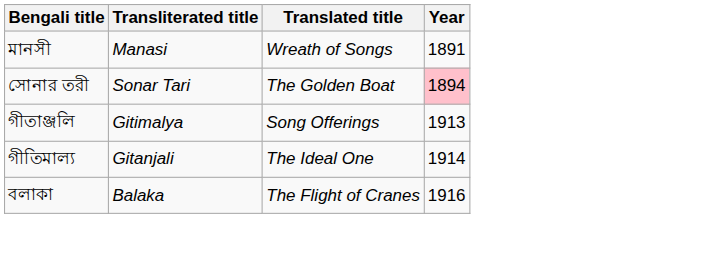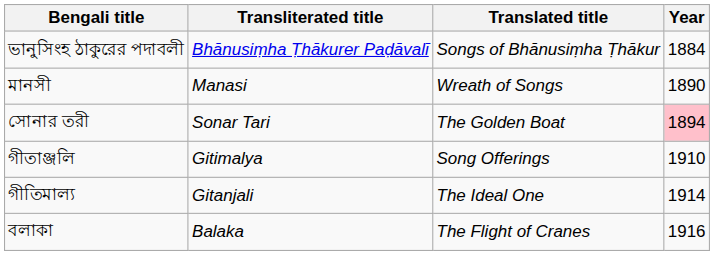 <table class="wikitable">
 <tr>
 <th>Bengali title</th>
 <th>Transliterated title</th>
 <th>Translated title</th>
 <th>Year</th>
 </tr>
 <tr>
+<td>ভানুসিংহ ঠাকুরের পদাবলী</td>
+<td><em><a href='#'>Bhānusiṃha Ṭhākurer Paḍāvalī</a></em></td>
+<td><em>Songs of Bhānusiṃha Ṭhākur</em></td>
+<td>1884</td>
+</tr>
+<tr>
 <td>মানসী</td>
 <td><em>Manasi</em></td>
 <td><em>Wreath of Songs</em></td>
-<td>1891</td>
+<td>1890</td>
 </tr>
 <tr>
 <td>সোনার তরী</td>
 <td><em>Sonar Tari</em></td>
 <td><em>The Golden Boat</em></td>
 <td style="background: pink;">1894</td>
 </tr>
 <tr>
 <td>গীতাঞ্জলি</td>
 <td><em>Gitimalya</em></td>
 <td><em>Song Offerings</em></td>
-<td>1913</td>
+<td>1910</td>
 </tr>
 <tr>
 <td>গীতিমাল্য</td>
 <td><em>Gitanjali</em></td>
 <td><em>The Ideal One</em></td>
 <td>1914</td>
 </tr>
 <tr>
 <td>বলাকা</td>
 <td><em>Balaka</em></td>
 <td><em>The Flight of Cranes</em></td>
 <td>1916</td>
 </tr>
 </table>
